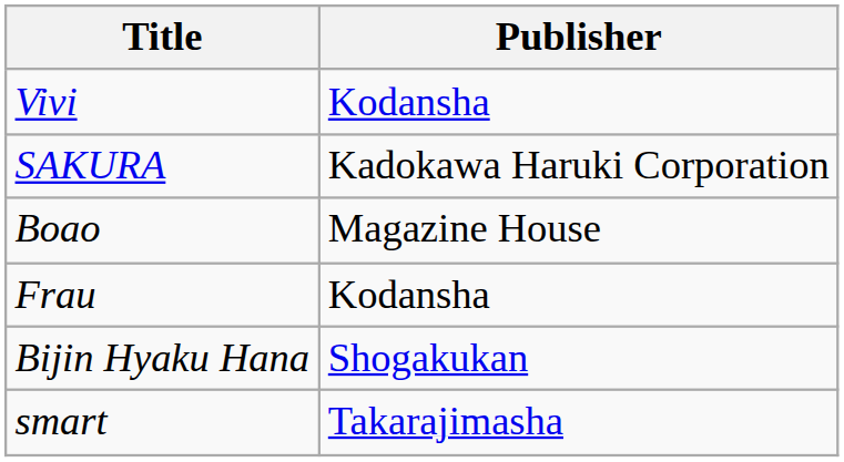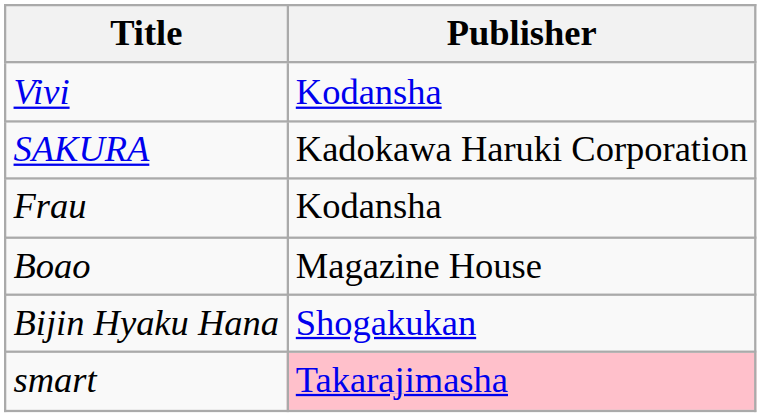 <table class="wikitable">
 <tr>
 <th>Title</th>
 <th>Publisher</th>
 </tr>
 <tr>
 <td><em><a href='#'>Vivi</a></em></td>
 <td><a href='#'>Kodansha</a></td>
 </tr>
 <tr>
 <td><em><a href='#'>SAKURA</a></em></td>
 <td>Kadokawa Haruki Corporation</td>
 </tr>
 <tr>
+<td><em>Frau</em></td>
+<td>Kodansha</td>
+</tr>
+<tr>
 <td><em>Boao</em></td>
 <td>Magazine House</td>
-</tr>
-<tr>
-<td><em>Frau</em></td>
-<td>Kodansha</td>
 </tr>
 <tr>
 <td><em>Bijin Hyaku Hana</em></td>
 <td><a href='#'>Shogakukan</a></td>
 </tr>
 <tr>
 <td><em>smart</em></td>
-<td><a href='#'>Takarajimasha</a></td>
+<td style="background: pink;"><a href='#'>Takarajimasha</a></td>
 </tr>
 </table>
